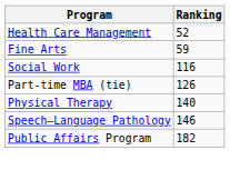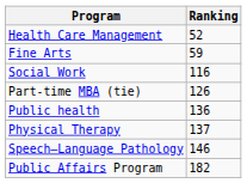 <table class="wikitable sortable" style="float:right">
 <tr>
 <th>Program</th>
 <th>Ranking</th>
 </tr>
 <tr>
 <td><a href='#'>Health Care Management</a></td>
 <td>52</td>
 </tr>
 <tr>
 <td><a href='#'>Fine Arts</a></td>
 <td>59</td>
 </tr>
 <tr>
 <td><a href='#'>Social Work</a></td>
 <td>116</td>
 </tr>
 <tr>
 <td>Part-time <a href='#'>MBA</a> (tie)</td>
 <td>126</td>
 </tr>
 <tr>
+<td><a href='#'>Public health</a></td>
+<td>136</td>
+</tr>
+<tr>
 <td><a href='#'>Physical Therapy</a></td>
-<td>140</td>
+<td>137</td>
 </tr>
 <tr>
 <td><a href='#'>Speech–Language Pathology</a></td>
 <td>146</td>
 </tr>
 <tr>
 <td><a href='#'>Public Affairs</a> Program</td>
 <td>182</td>
 </tr>
 </table>
